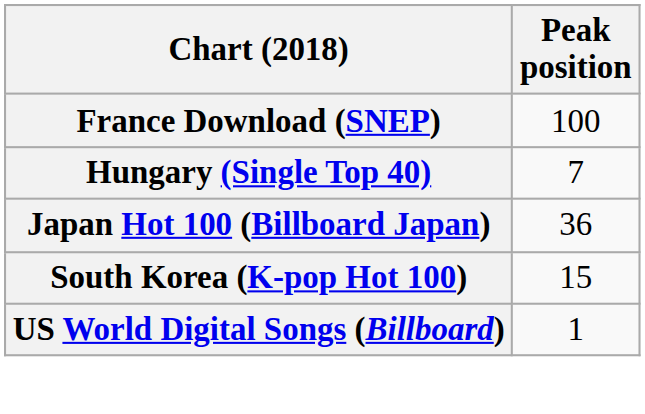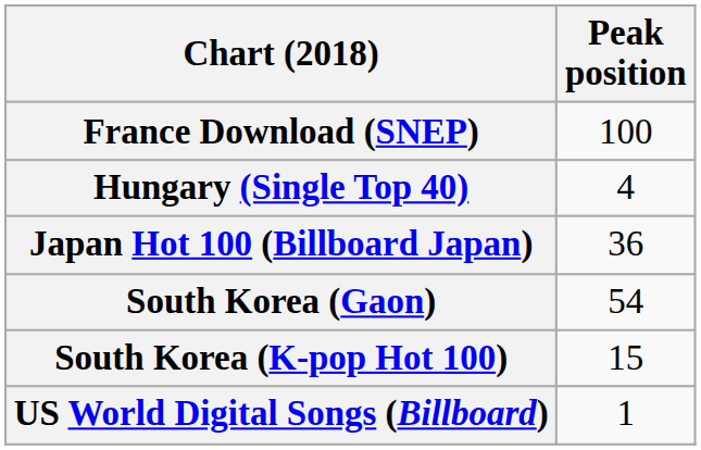 <table class="wikitable sortable plainrowheaders" style="text-align:center">
 <tr>
 <th>Chart (2018)</th>
 <th>Peak<br>position</th>
 </tr>
 <tr>
 <th scope="row">France Download (<a href='#'>SNEP</a>)</th>
 <td>100</td>
 </tr>
 <tr>
 <th scope="row">Hungary <a href='#'>(Single Top 40)</a></th>
-<td>7</td>
+<td>4</td>
 </tr>
 <tr>
 <th scope="row">Japan <a href='#'>Hot 100</a> (<a href='#'>Billboard Japan</a>)</th>
 <td>36</td>
+</tr>
+<tr>
+<th scope="row">South Korea (<a href='#'>Gaon</a>)</th>
+<td>54</td>
 </tr>
 <tr>
 <th scope="row">South Korea (<a href='#'>K-pop Hot 100</a>)</th>
 <td>15</td>
 </tr>
 <tr>
 <th scope="row">US <a href='#'>World Digital Songs</a> (<em><a href='#'>Billboard</a></em>)</th>
 <td>1</td>
 </tr>
 </table>
